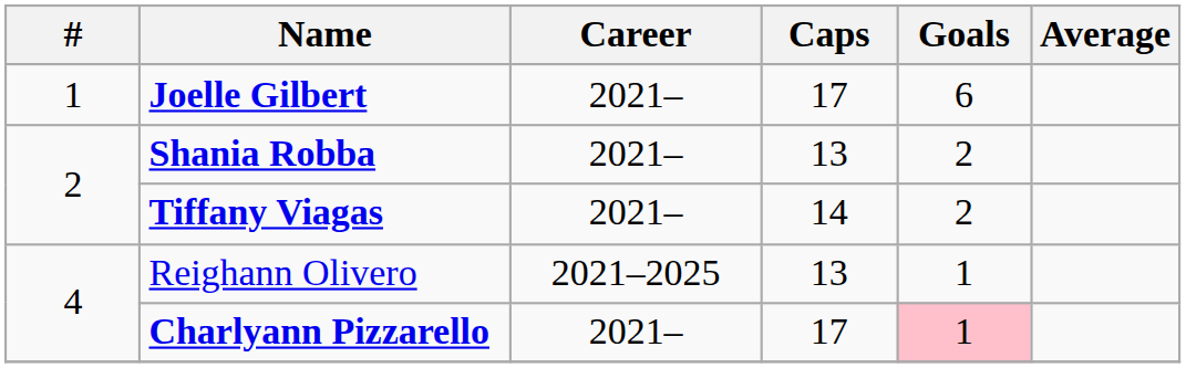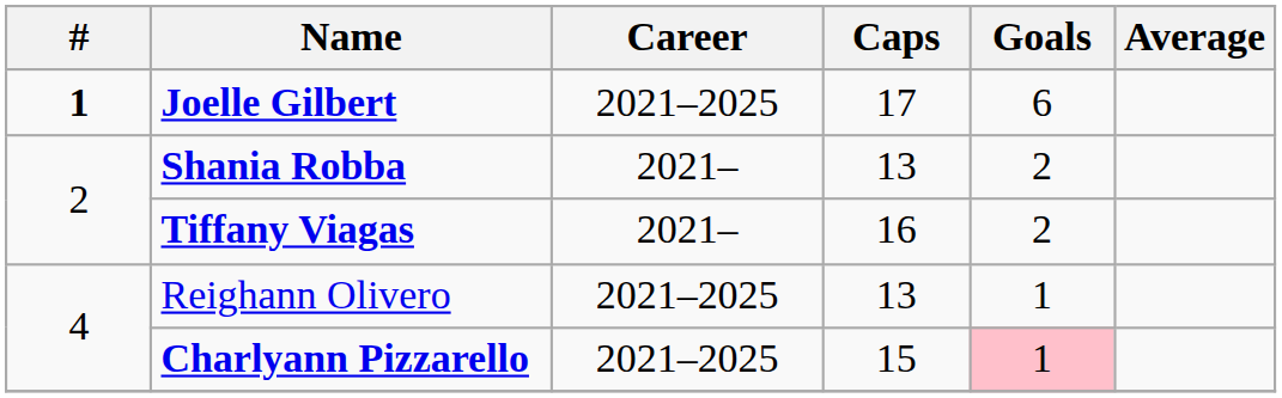 <table class="wikitable sortable" style="text-align:center;">
 <tr>
 <th width=50px>#</th>
 <th style="width:150px;">Name</th>
 <th style="width:100px;">Career</th>
 <th width=50px>Caps</th>
 <th width=50px>Goals</th>
 <th width=50px>Average</th>
 </tr>
 <tr>
-<td rowspan="1">1</td>
+<td rowspan="1"><strong>1</strong></td>
 <td align="left"><strong><a href='#'>Joelle Gilbert</a></strong></td>
-<td>2021–</td>
+<td>2021–2025</td>
 <td>17</td>
 <td>6</td>
 <td></td>
 </tr>
 <tr>
 <td rowspan="2">2</td>
 <td align="left"><strong><a href='#'>Shania Robba</a></strong></td>
 <td>2021–</td>
 <td>13</td>
 <td>2</td>
 <td></td>
 </tr>
 <tr>
 <td align="left"><strong><a href='#'>Tiffany Viagas</a></strong></td>
 <td>2021–</td>
-<td>14</td>
+<td>16</td>
 <td>2</td>
 <td></td>
 </tr>
 <tr>
 <td rowspan="2">4</td>
 <td align="left"><a href='#'>Reighann Olivero</a></td>
 <td>2021–2025</td>
 <td>13</td>
 <td>1</td>
 <td></td>
 </tr>
 <tr>
 <td align="left"><strong><a href='#'>Charlyann Pizzarello</a></strong></td>
-<td>2021–</td>
-<td>17</td>
+<td>2021–2025</td>
+<td>15</td>
 <td style="background: pink;">1</td>
 <td></td>
 </tr>
 <tr>
 </tr>
 </table>
